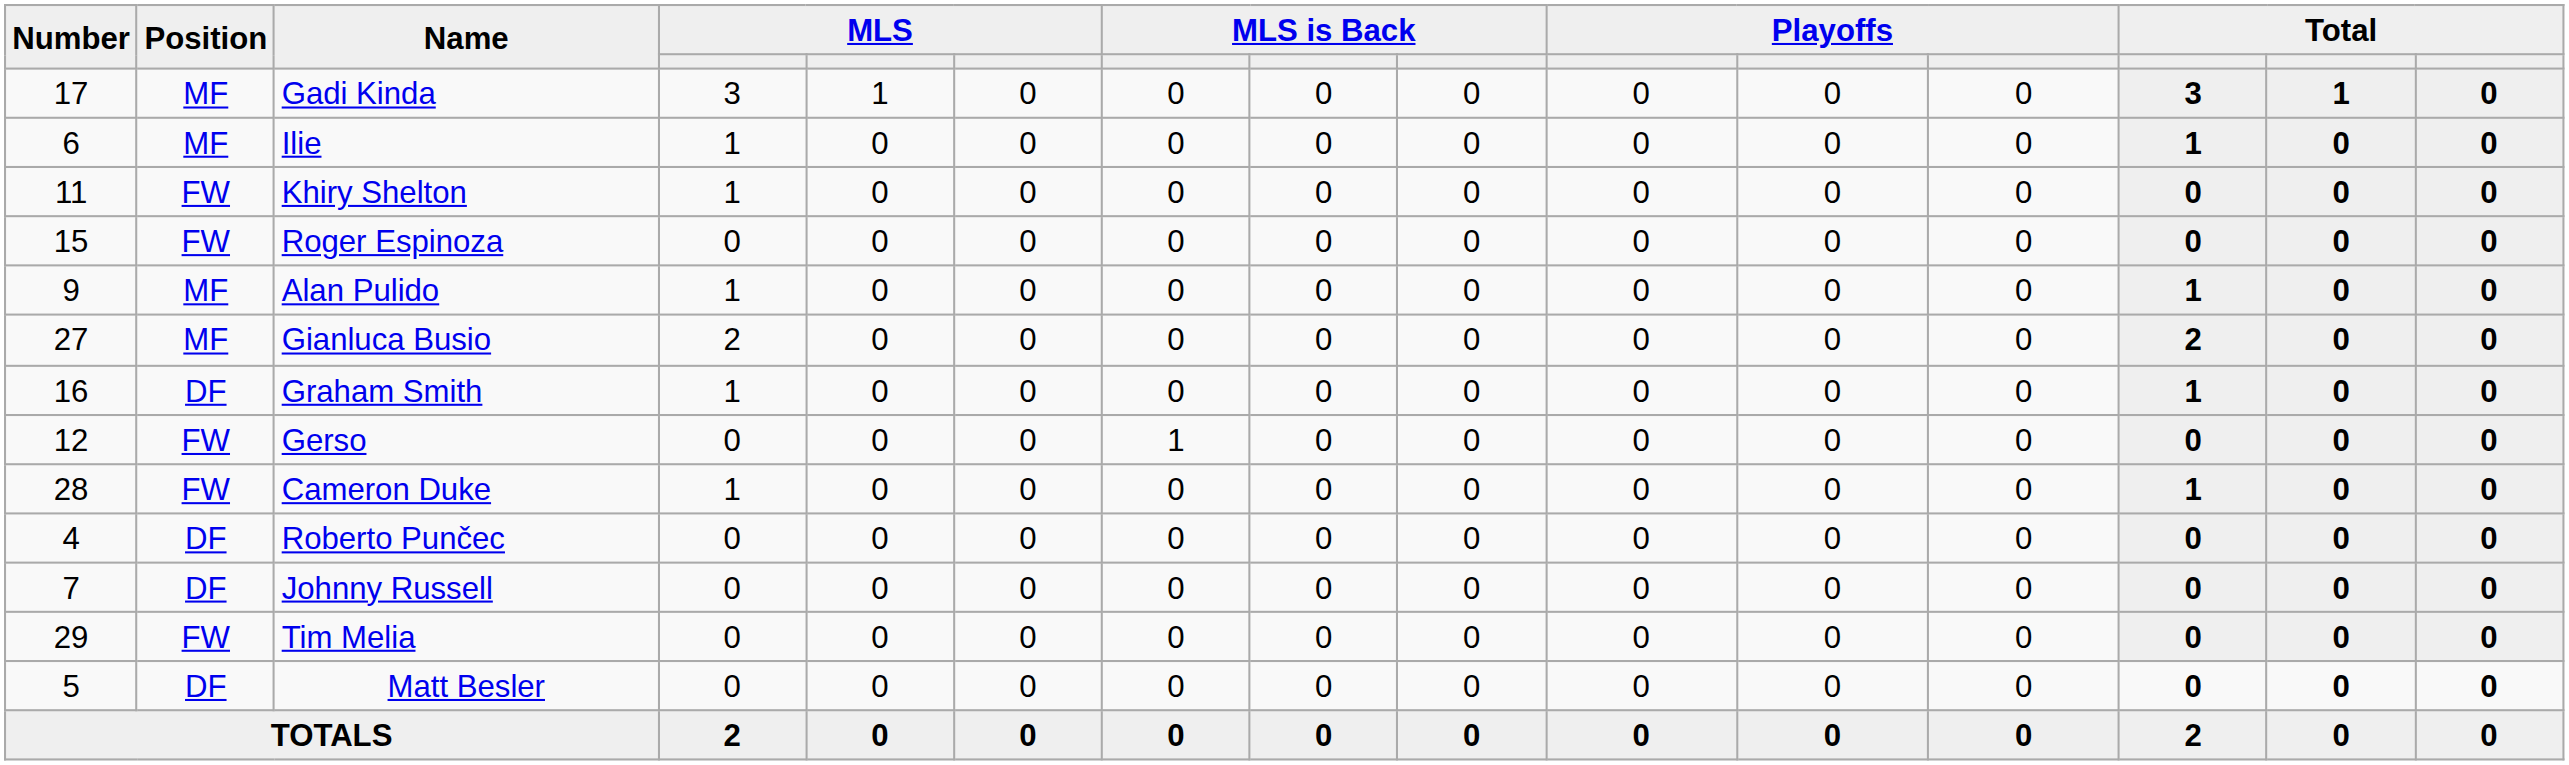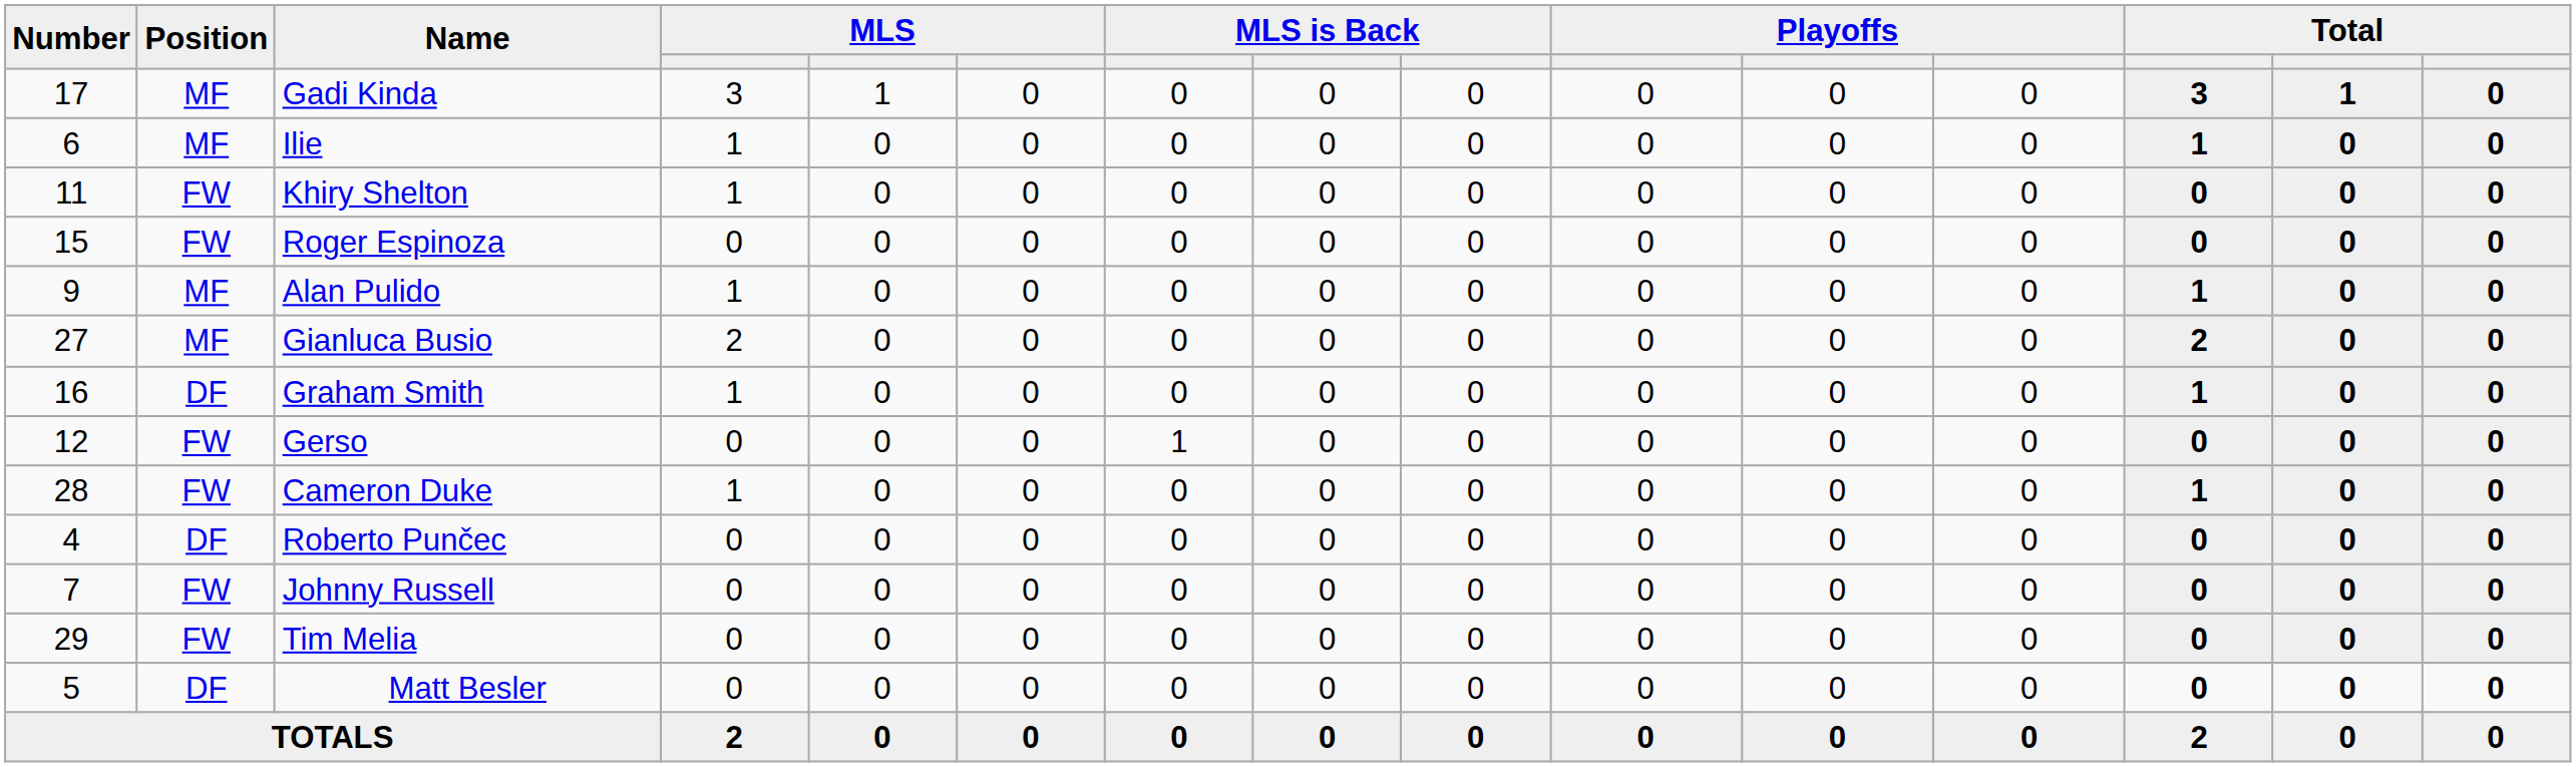 <table class="wikitable sortable" style="font-size: 95%; text-align: center;">
 <tr>
 <td rowspan="2" width="5%" align="center" bgcolor="#efefef"><strong>Number</strong></td>
 <td rowspan="2" width="5%" align="center" bgcolor="#efefef"><strong>Position</strong></td>
 <td rowspan="2" width="15%" align="center" bgcolor="#efefef"><strong>Name</strong></td>
 <td colspan="3" align="center" bgcolor="#efefef"><strong><a href='#'>MLS</a></strong></td>
 <td colspan="3" align="center" bgcolor="#efefef"><strong><a href='#'>MLS is Back</a></strong></td>
 <td colspan="3" align="center" bgcolor="#efefef"><strong><a href='#'>Playoffs</a></strong></td>
 <td colspan="3" align="center" bgcolor="#efefef"><strong>Total</strong></td>
 </tr>
 <tr>
 <th width="10" style="background: #efefef"></th>
 <th width="10" style="background: #efefef"></th>
 <th width="10" style="background: #efefef"></th>
 <th width="10" style="background: #efefef"></th>
 <th width="10" style="background: #efefef"></th>
 <th width="10" style="background: #efefef"></th>
 <th width="10" style="background: #efefef"></th>
 <th width="10" style="background: #efefef"></th>
 <th width="10" style="background: #efefef"></th>
 <th width="10" style="background: #efefef"></th>
 <th width="10" style="background: #efefef"></th>
 <th width="10" style="background: #efefef"></th>
 </tr>
 <tr>
 <td>17</td>
 <td><a href='#'>MF</a></td>
 <td align="left"><a href='#'>Gadi Kinda</a></td>
 <td>3</td>
 <td>1</td>
 <td>0</td>
 <td>0</td>
 <td>0</td>
 <td>0</td>
 <td>0</td>
 <td>0</td>
 <td>0</td>
 <td bgcolor="#efefef"><strong>3</strong></td>
 <td bgcolor="#efefef"><strong>1</strong></td>
 <td bgcolor="#efefef"><strong>0</strong></td>
 </tr>
 <tr>
 <td>6</td>
 <td><a href='#'>MF</a></td>
 <td align="left"><a href='#'>Ilie</a></td>
 <td>1</td>
 <td>0</td>
 <td>0</td>
 <td>0</td>
 <td>0</td>
 <td>0</td>
 <td>0</td>
 <td>0</td>
 <td>0</td>
 <td bgcolor="#efefef"><strong>1</strong></td>
 <td bgcolor="#efefef"><strong>0</strong></td>
 <td bgcolor="#efefef"><strong>0</strong></td>
 </tr>
 <tr>
 <td>11</td>
 <td><a href='#'>FW</a></td>
 <td align="left"><a href='#'>Khiry Shelton</a></td>
 <td>1</td>
 <td>0</td>
 <td>0</td>
 <td>0</td>
 <td>0</td>
 <td>0</td>
 <td>0</td>
 <td>0</td>
 <td>0</td>
 <td bgcolor="#efefef"><strong>0</strong></td>
 <td bgcolor="#efefef"><strong>0</strong></td>
 <td bgcolor="#efefef"><strong>0</strong></td>
 </tr>
 <tr>
 <td>15</td>
 <td><a href='#'>FW</a></td>
 <td align="left"> <a href='#'>Roger Espinoza</a></td>
 <td>0</td>
 <td>0</td>
 <td>0</td>
 <td>0</td>
 <td>0</td>
 <td>0</td>
 <td>0</td>
 <td>0</td>
 <td>0</td>
 <td bgcolor="#efefef"><strong>0</strong></td>
 <td bgcolor="#efefef"><strong>0</strong></td>
 <td bgcolor="#efefef"><strong>0</strong></td>
 </tr>
 <tr>
 <td>9</td>
 <td><a href='#'>MF</a></td>
 <td align="left"> <a href='#'>Alan Pulido</a></td>
 <td>1</td>
 <td>0</td>
 <td>0</td>
 <td>0</td>
 <td>0</td>
 <td>0</td>
 <td>0</td>
 <td>0</td>
 <td>0</td>
 <td bgcolor="#efefef"><strong>1</strong></td>
 <td bgcolor="#efefef"><strong>0</strong></td>
 <td bgcolor="#efefef"><strong>0</strong></td>
 </tr>
 <tr>
 <td>27</td>
 <td><a href='#'>MF</a></td>
 <td align="left"> <a href='#'>Gianluca Busio</a></td>
 <td>2</td>
 <td>0</td>
 <td>0</td>
 <td>0</td>
 <td>0</td>
 <td>0</td>
 <td>0</td>
 <td>0</td>
 <td>0</td>
 <td bgcolor="#efefef"><strong>2</strong></td>
 <td bgcolor="#efefef"><strong>0</strong></td>
 <td bgcolor="#efefef"><strong>0</strong></td>
 </tr>
 <tr>
 <td>16</td>
 <td><a href='#'>DF</a></td>
 <td align="left"> <a href='#'>Graham Smith</a></td>
 <td>1</td>
 <td>0</td>
 <td>0</td>
 <td>0</td>
 <td>0</td>
 <td>0</td>
 <td>0</td>
 <td>0</td>
 <td>0</td>
 <td bgcolor="#efefef"><strong>1</strong></td>
 <td bgcolor="#efefef"><strong>0</strong></td>
 <td bgcolor="#efefef"><strong>0</strong></td>
 </tr>
 <tr>
 <td>12</td>
 <td><a href='#'>FW</a></td>
 <td align="left"> <a href='#'>Gerso</a></td>
 <td>0</td>
 <td>0</td>
 <td>0</td>
 <td>1</td>
 <td>0</td>
 <td>0</td>
 <td>0</td>
 <td>0</td>
 <td>0</td>
 <td bgcolor="#efefef"><strong>0</strong></td>
 <td bgcolor="#efefef"><strong>0</strong></td>
 <td bgcolor="#efefef"><strong>0</strong></td>
 </tr>
 <tr>
 <td>28</td>
 <td><a href='#'>FW</a></td>
 <td align="left"> <a href='#'>Cameron Duke</a></td>
 <td>1</td>
 <td>0</td>
 <td>0</td>
 <td>0</td>
 <td>0</td>
 <td>0</td>
 <td>0</td>
 <td>0</td>
 <td>0</td>
 <td bgcolor="#efefef"><strong>1</strong></td>
 <td bgcolor="#efefef"><strong>0</strong></td>
 <td bgcolor="#efefef"><strong>0</strong></td>
 </tr>
 <tr>
 <td>4</td>
 <td><a href='#'>DF</a></td>
 <td align="left"> <a href='#'>Roberto Punčec</a></td>
 <td>0</td>
 <td>0</td>
 <td>0</td>
 <td>0</td>
 <td>0</td>
 <td>0</td>
 <td>0</td>
 <td>0</td>
 <td>0</td>
 <td bgcolor="#efefef"><strong>0</strong></td>
 <td bgcolor="#efefef"><strong>0</strong></td>
 <td bgcolor="#efefef"><strong>0</strong></td>
 </tr>
 <tr>
 <td>7</td>
-<td><a href='#'>DF</a></td>
+<td><a href='#'>FW</a></td>
 <td align="left"> <a href='#'>Johnny Russell</a></td>
 <td>0</td>
 <td>0</td>
 <td>0</td>
 <td>0</td>
 <td>0</td>
 <td>0</td>
 <td>0</td>
 <td>0</td>
 <td>0</td>
 <td bgcolor="#efefef"><strong>0</strong></td>
 <td bgcolor="#efefef"><strong>0</strong></td>
 <td bgcolor="#efefef"><strong>0</strong></td>
 </tr>
 <tr>
 <td>29</td>
 <td><a href='#'>FW</a></td>
 <td align="left"> <a href='#'>Tim Melia</a></td>
 <td>0</td>
 <td>0</td>
 <td>0</td>
 <td>0</td>
 <td>0</td>
 <td>0</td>
 <td>0</td>
 <td>0</td>
 <td>0</td>
 <td bgcolor="#efefef"><strong>0</strong></td>
 <td bgcolor="#efefef"><strong>0</strong></td>
 <td bgcolor="#efefef"><strong>0</strong></td>
 </tr>
 <tr>
 <td>5</td>
 <td><a href='#'>DF</a></td>
 <td> <a href='#'>Matt Besler</a></td>
 <td>0</td>
 <td>0</td>
 <td>0</td>
 <td>0</td>
 <td>0</td>
 <td>0</td>
 <td>0</td>
 <td>0</td>
 <td>0</td>
 <td><strong>0</strong></td>
 <td><strong>0</strong></td>
 <td><strong>0</strong></td>
 </tr>
 <tr bgcolor="#efefef">
 <td colspan="3"><strong>TOTALS</strong></td>
 <td><strong>2</strong></td>
 <td><strong>0</strong></td>
 <td><strong>0</strong></td>
 <td><strong>0</strong></td>
 <td><strong>0</strong></td>
 <td><strong>0</strong></td>
 <td><strong>0</strong></td>
 <td><strong>0</strong></td>
 <td><strong>0</strong></td>
 <td><strong>2</strong></td>
 <td><strong>0</strong></td>
 <td><strong>0</strong></td>
 </tr>
 </table>
